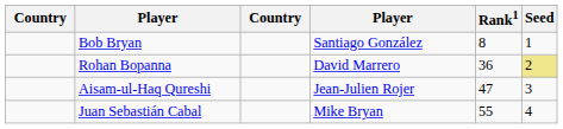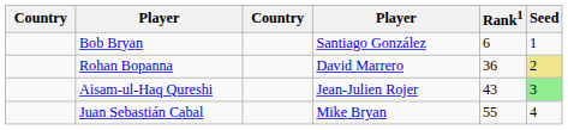 <table class="sortable wikitable">
 <tr>
 <th width="70">Country</th>
 <th width="175">Player</th>
 <th width="70">Country</th>
 <th width="175">Player</th>
 <th>Rank<sup>1</sup></th>
 <th>Seed</th>
 </tr>
 <tr>
 <td></td>
 <td><a href='#'>Bob Bryan</a></td>
 <td></td>
 <td><a href='#'>Santiago González</a></td>
-<td>8</td>
+<td>6</td>
 <td>1</td>
 </tr>
 <tr>
 <td></td>
 <td><a href='#'>Rohan Bopanna</a></td>
 <td></td>
 <td><a href='#'>David Marrero</a></td>
 <td>36</td>
 <td style="background: khaki;">2</td>
 </tr>
 <tr>
 <td></td>
 <td><a href='#'>Aisam-ul-Haq Qureshi</a></td>
 <td></td>
 <td><a href='#'>Jean-Julien Rojer</a></td>
-<td>47</td>
-<td>3</td>
+<td>43</td>
+<td style="background: lightgreen;">3</td>
 </tr>
 <tr>
 <td></td>
 <td><a href='#'>Juan Sebastián Cabal</a></td>
 <td></td>
 <td><a href='#'>Mike Bryan</a></td>
 <td>55</td>
 <td>4</td>
 </tr>
 </table>
